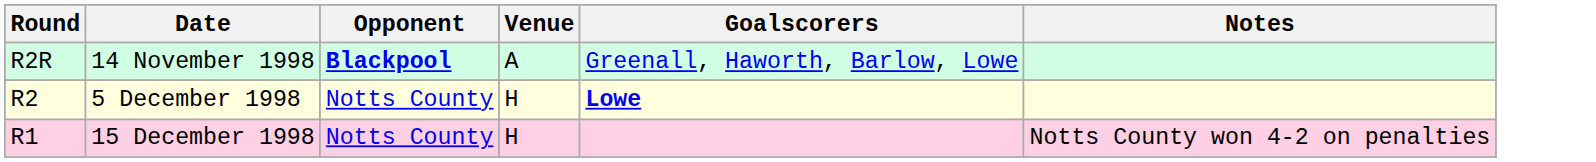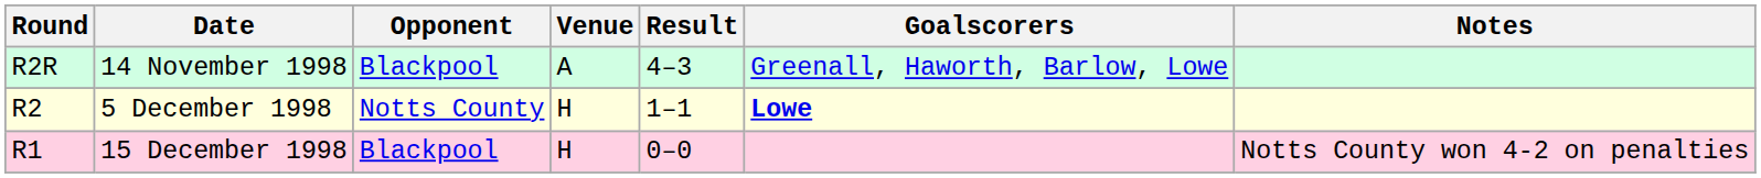 <table class="wikitable">
 <tr>
 <th>Round</th>
 <th>Date</th>
 <th>Opponent</th>
 <th>Venue</th>
+<th>Result</th>
 <th>Goalscorers</th>
 <th>Notes</th>
 </tr>
 <tr style="background-color: #d0ffe3;">
 <td>R2R</td>
 <td>14 November 1998</td>
-<td><strong><a href='#'>Blackpool</a></strong></td>
+<td><a href='#'>Blackpool</a></td>
 <td>A</td>
+<td>4–3</td>
 <td><a href='#'>Greenall</a>, <a href='#'>Haworth</a>, <a href='#'>Barlow</a>, <a href='#'>Lowe</a></td>
 <td></td>
 </tr>
 <tr style="background-color: #ffffdd;">
 <td>R2</td>
 <td>5 December 1998</td>
 <td><a href='#'>Notts County</a></td>
 <td>H</td>
+<td>1–1</td>
 <td><strong><a href='#'>Lowe</a></strong></td>
 <td></td>
 </tr>
 <tr style="background-color: #ffd0e3;">
 <td>R1</td>
 <td>15 December 1998</td>
-<td><a href='#'>Notts County</a></td>
+<td><a href='#'>Blackpool</a></td>
 <td>H</td>
+<td>0–0</td>
 <td></td>
 <td>Notts County won 4-2 on penalties</td>
 </tr>
 </table>
